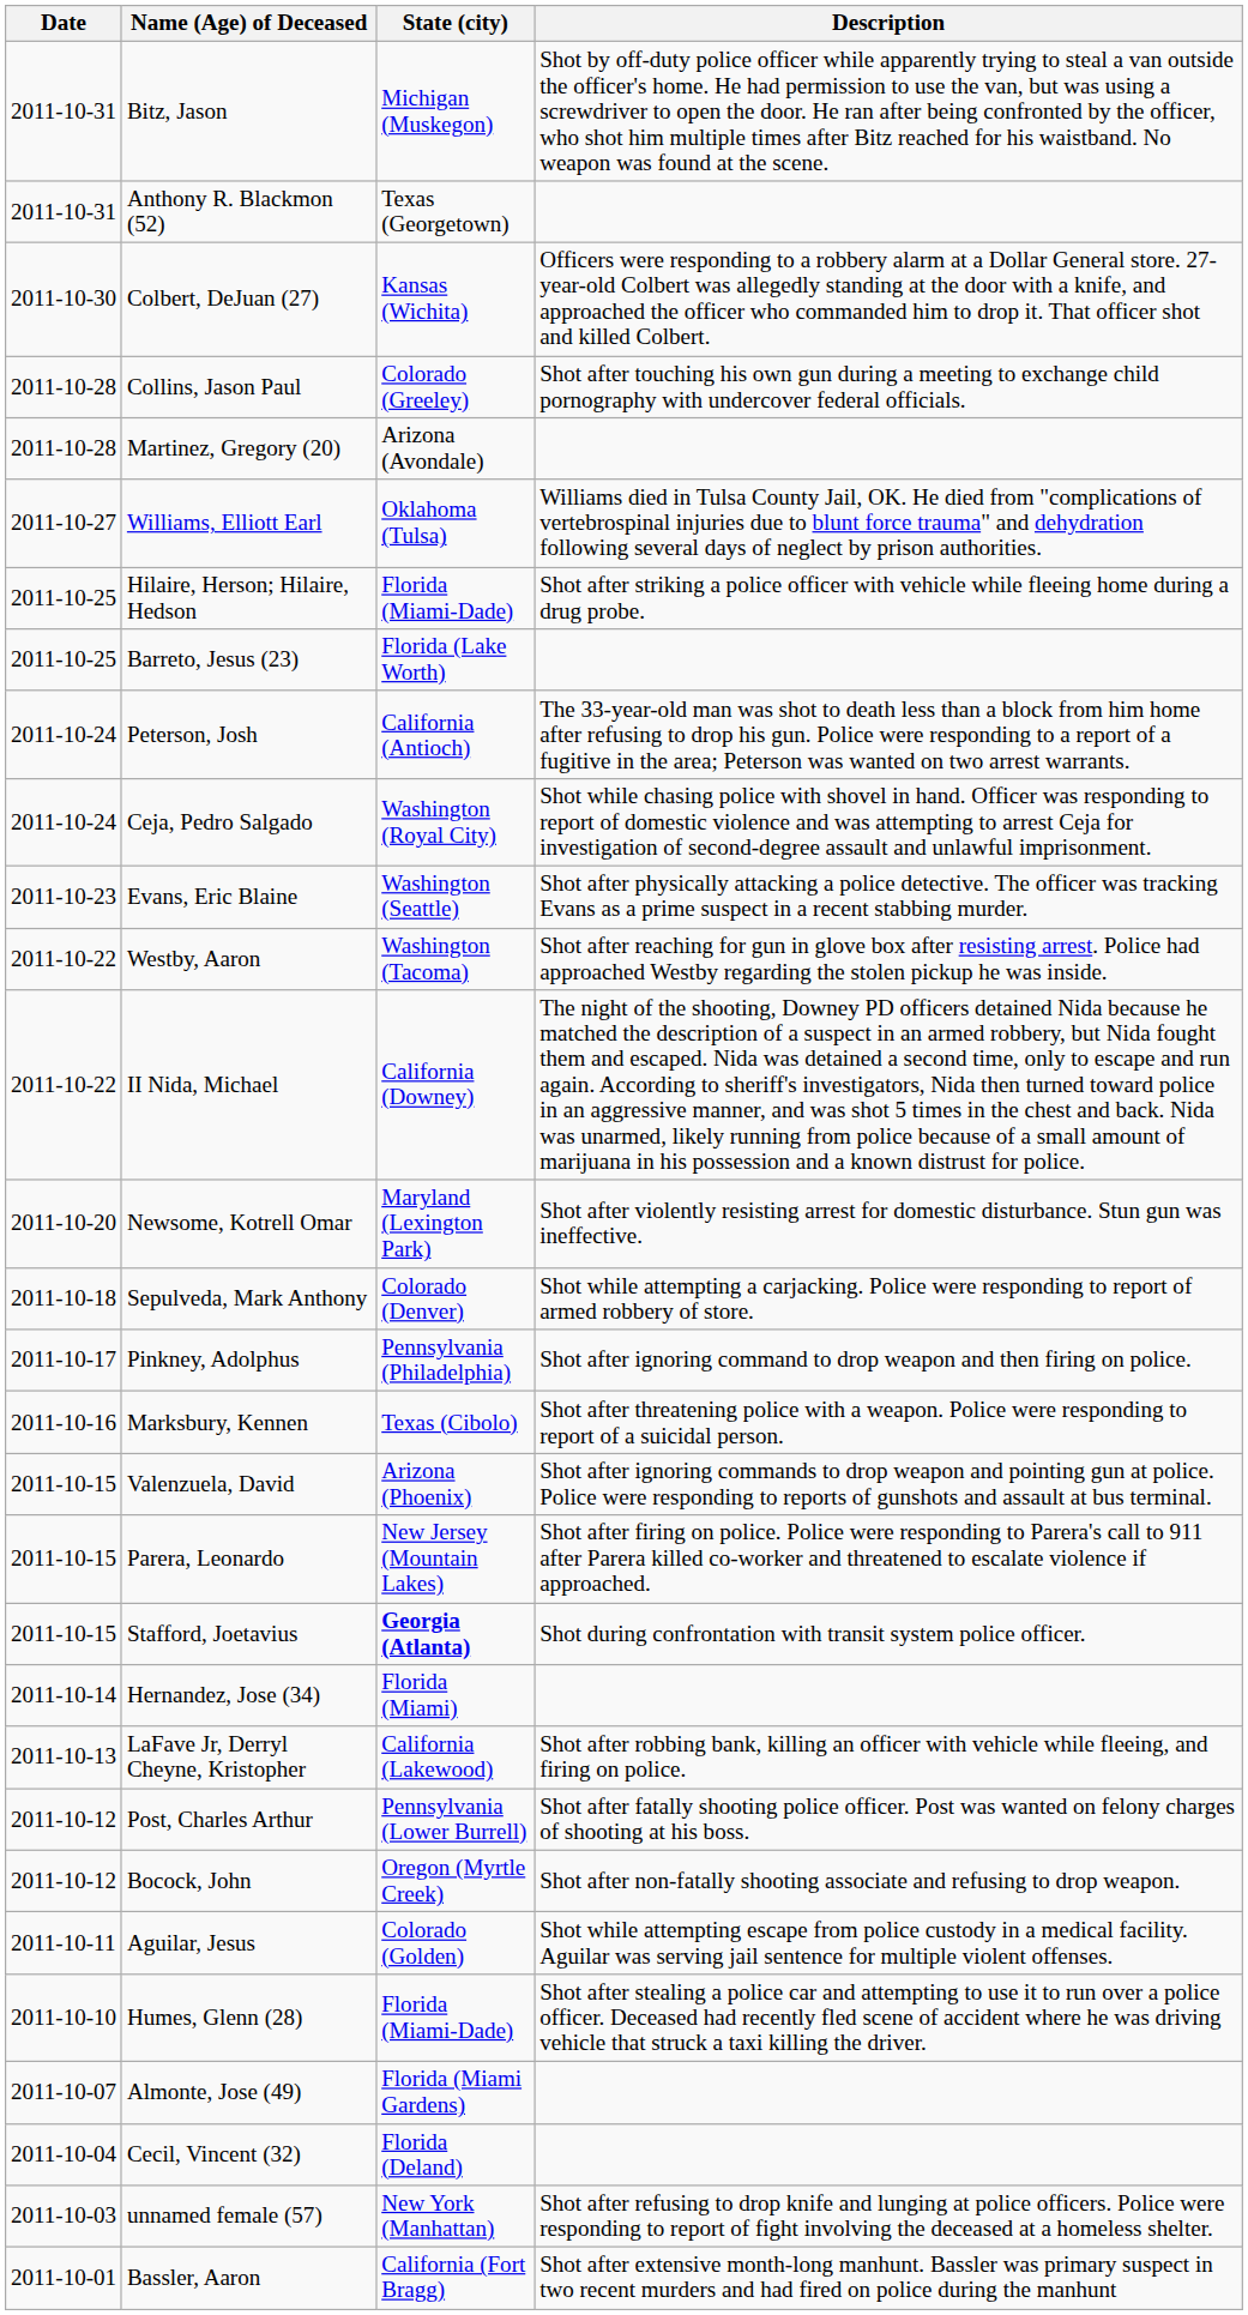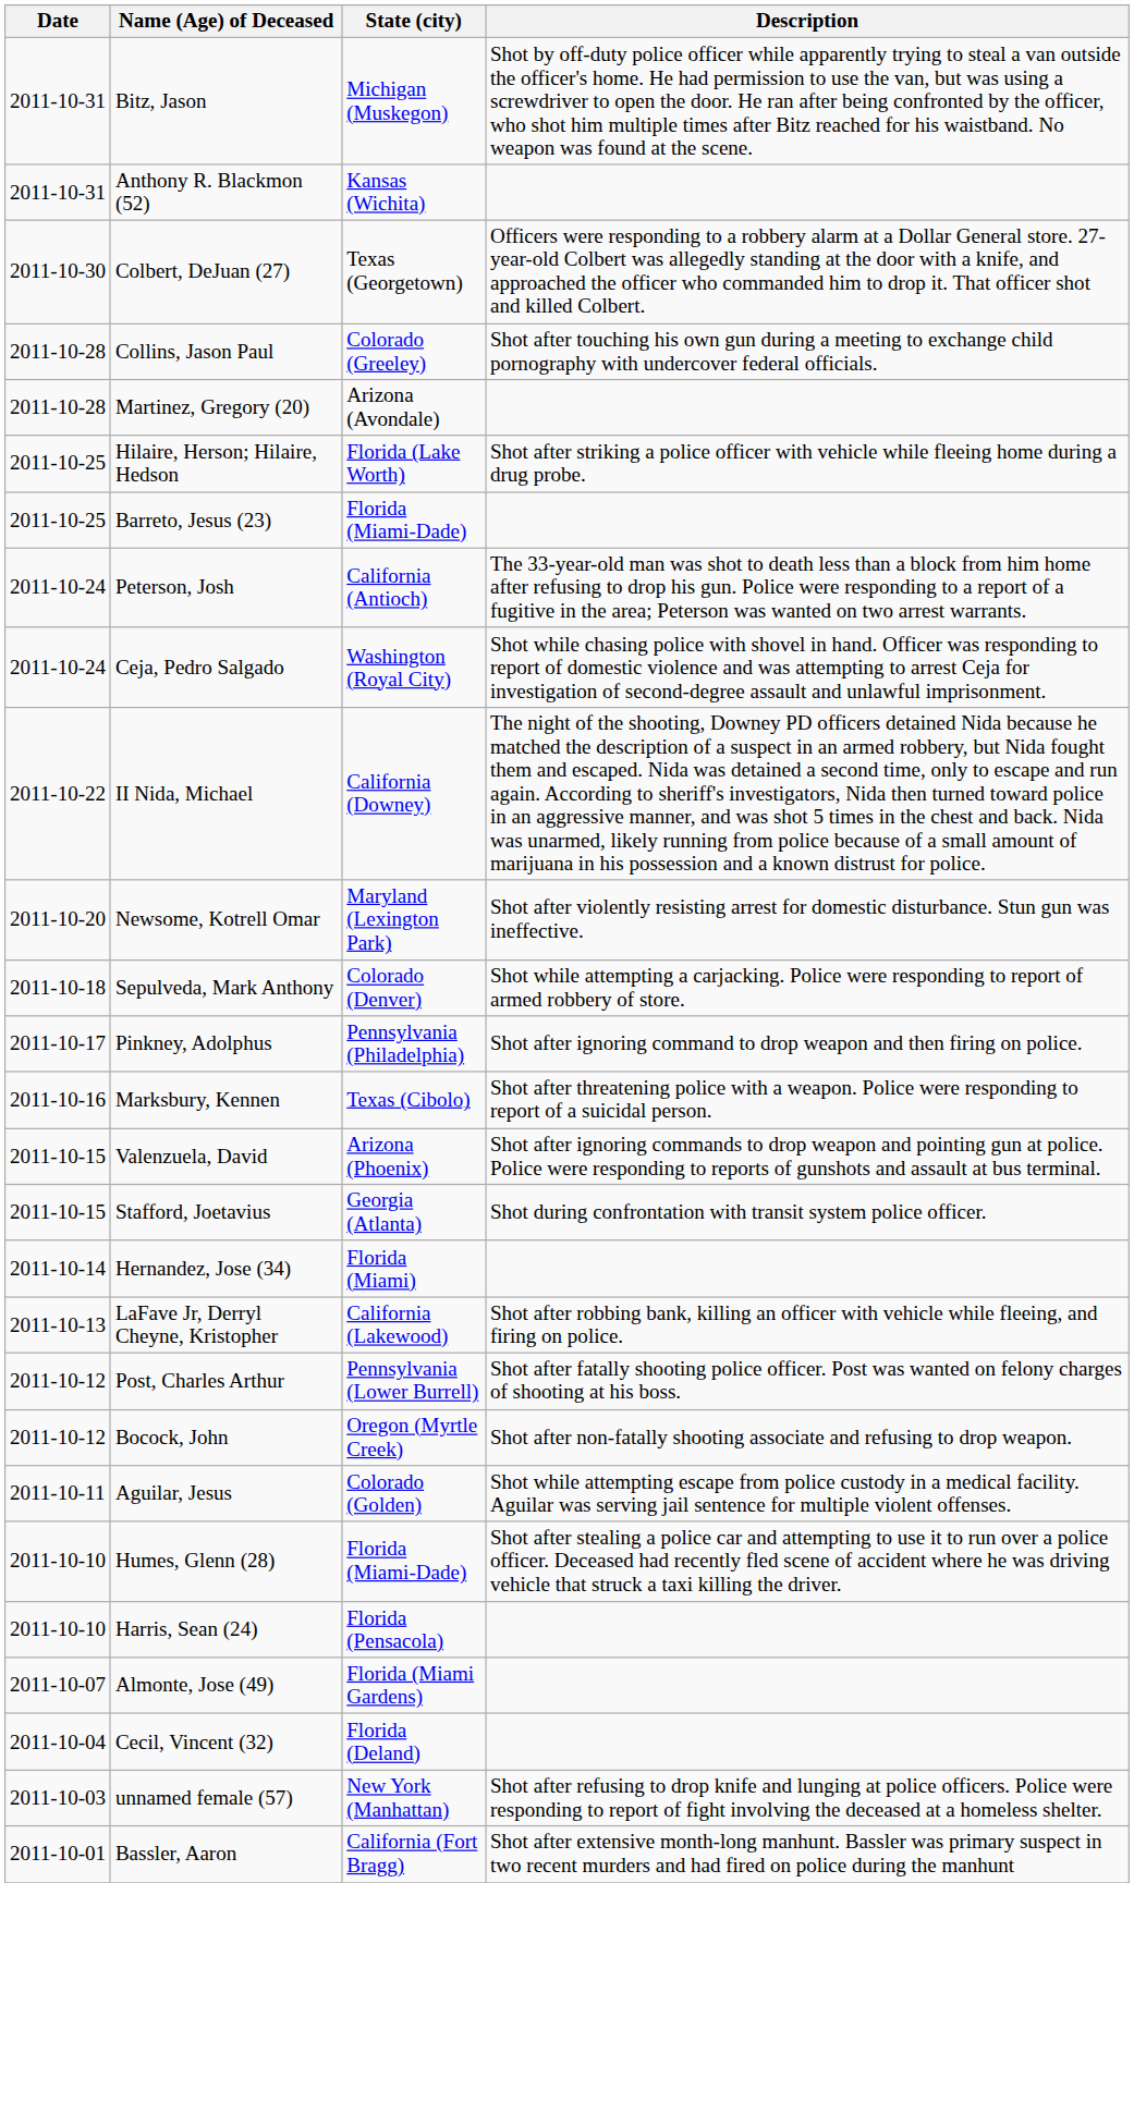 <table class="wikitable sortable" id="killed">
 <tr>
 <th>Date</th>
 <th nowrap>Name (Age) of Deceased</th>
 <th>State (city)</th>
 <th>Description</th>
 </tr>
 <tr>
 <td nowrap>2011-10-31</td>
 <td>Bitz, Jason</td>
 <td><a href='#'>Michigan (Muskegon)</a></td>
 <td>Shot by off-duty police officer while apparently trying to steal a van outside the officer's home.  He had permission to use the van, but was using a screwdriver to open the door.  He ran after being confronted by the officer, who shot him multiple times after Bitz reached for his waistband.  No weapon was found at the scene.</td>
 </tr>
 <tr>
 <td>2011-10-31</td>
 <td>Anthony R. Blackmon (52)</td>
-<td>Texas (Georgetown)</td>
+<td><a href='#'>Kansas (Wichita)</a></td>
 <td></td>
 </tr>
 <tr>
 <td nowrap>2011-10-30</td>
 <td>Colbert, DeJuan (27)</td>
-<td><a href='#'>Kansas (Wichita)</a></td>
+<td>Texas (Georgetown)</td>
 <td>Officers were responding to a robbery alarm at a Dollar General store. 27-year-old Colbert was allegedly standing at the door with a knife, and approached the officer who commanded him to drop it. That officer shot and killed Colbert.</td>
 </tr>
 <tr>
 <td nowrap>2011-10-28</td>
 <td>Collins, Jason Paul</td>
 <td><a href='#'>Colorado (Greeley)</a></td>
 <td>Shot after touching his own gun during a meeting to exchange child pornography with undercover federal officials.</td>
 </tr>
 <tr>
 <td>2011-10-28</td>
 <td>Martinez, Gregory (20)</td>
 <td>Arizona (Avondale)</td>
 <td></td>
 </tr>
 <tr>
-<td nowrap>2011-10-27</td>
-<td><a href='#'>Williams, Elliott Earl</a></td>
-<td><a href='#'>Oklahoma (Tulsa)</a></td>
-<td>Williams died in Tulsa County Jail, OK. He died from "complications of vertebrospinal injuries due to <a href='#'>blunt force trauma</a>" and <a href='#'>dehydration</a> following several days of neglect by prison authorities.</td>
-</tr>
-<tr>
 <td nowrap>2011-10-25</td>
 <td>Hilaire, Herson; Hilaire, Hedson</td>
-<td><a href='#'>Florida (Miami-Dade)</a></td>
+<td><a href='#'>Florida (Lake Worth)</a></td>
 <td>Shot after striking a police officer with vehicle while fleeing home during a drug probe.</td>
 </tr>
 <tr>
 <td>2011-10-25</td>
 <td>Barreto, Jesus (23)</td>
-<td><a href='#'>Florida (Lake Worth)</a></td>
+<td><a href='#'>Florida (Miami-Dade)</a></td>
 <td></td>
 </tr>
 <tr>
 <td nowrap>2011-10-24</td>
 <td>Peterson, Josh</td>
 <td><a href='#'>California (Antioch)</a></td>
 <td>The 33-year-old man was shot to death less than a block from him home after refusing to drop his gun. Police were responding to a report of a fugitive in the area; Peterson was wanted on two arrest warrants.</td>
 </tr>
 <tr>
 <td nowrap>2011-10-24</td>
 <td>Ceja, Pedro Salgado</td>
 <td><a href='#'>Washington (Royal City)</a></td>
 <td>Shot while chasing police with shovel in hand.  Officer was responding to report of domestic violence and was attempting to arrest Ceja for investigation of second-degree assault and unlawful imprisonment.</td>
-</tr>
-<tr>
-<td nowrap>2011-10-23</td>
-<td>Evans, Eric Blaine</td>
-<td><a href='#'>Washington (Seattle)</a></td>
-<td>Shot after physically attacking a police detective.  The officer was tracking Evans as a prime suspect in a recent stabbing murder.</td>
-</tr>
-<tr>
-<td nowrap>2011-10-22</td>
-<td>Westby, Aaron</td>
-<td><a href='#'>Washington (Tacoma)</a></td>
-<td>Shot after reaching for gun in glove box after <a href='#'>resisting arrest</a>. Police had approached Westby regarding the stolen pickup he was inside.</td>
 </tr>
 <tr>
 <td nowrap>2011-10-22</td>
 <td>II Nida, Michael</td>
 <td><a href='#'>California (Downey)</a></td>
 <td>The night of the shooting, Downey PD officers detained Nida because he matched the  description of a suspect in an armed robbery, but Nida fought them and escaped. Nida was detained a second time, only to escape and run again. According to sheriff's investigators, Nida then turned toward police in an aggressive manner, and was shot 5 times in the chest and back. Nida was unarmed, likely running from police because of a small amount of marijuana in his possession and a known distrust for police.</td>
 </tr>
 <tr>
 <td nowrap>2011-10-20</td>
 <td>Newsome, Kotrell Omar</td>
 <td><a href='#'>Maryland (Lexington Park)</a></td>
 <td>Shot after violently resisting arrest for domestic disturbance. Stun gun was ineffective.</td>
 </tr>
 <tr>
 <td>2011-10-18</td>
 <td>Sepulveda, Mark Anthony</td>
 <td><a href='#'>Colorado (Denver)</a></td>
 <td>Shot while attempting a carjacking.  Police were responding to report of armed robbery of store.</td>
 </tr>
 <tr>
 <td>2011-10-17</td>
 <td>Pinkney, Adolphus</td>
 <td><a href='#'>Pennsylvania (Philadelphia)</a></td>
 <td>Shot after ignoring command to drop weapon and then firing on police.</td>
 </tr>
 <tr>
 <td>2011-10-16</td>
 <td>Marksbury, Kennen</td>
 <td><a href='#'>Texas (Cibolo)</a></td>
 <td>Shot after threatening police with a weapon. Police were responding to report of a suicidal person.</td>
 </tr>
 <tr>
 <td>2011-10-15</td>
 <td>Valenzuela, David</td>
 <td><a href='#'>Arizona (Phoenix)</a></td>
 <td>Shot after ignoring commands to drop weapon and pointing gun at police. Police were responding to reports of gunshots and assault at bus terminal.</td>
 </tr>
 <tr>
 <td>2011-10-15</td>
-<td>Parera, Leonardo</td>
-<td><a href='#'>New Jersey (Mountain Lakes)</a></td>
-<td>Shot after firing on police. Police were responding to Parera's call to 911 after Parera killed co-worker and threatened to escalate violence if approached.</td>
-</tr>
-<tr>
-<td>2011-10-15</td>
 <td>Stafford, Joetavius</td>
-<td><strong><a href='#'>Georgia (Atlanta)</a></strong></td>
+<td><a href='#'>Georgia (Atlanta)</a></td>
 <td>Shot during confrontation with transit system police officer.</td>
 </tr>
 <tr>
 <td>2011-10-14</td>
 <td>Hernandez, Jose (34)</td>
 <td><a href='#'>Florida (Miami)</a></td>
 <td></td>
 </tr>
 <tr>
 <td>2011-10-13</td>
 <td>LaFave Jr, Derryl<br>Cheyne, Kristopher</td>
 <td><a href='#'>California (Lakewood)</a></td>
 <td>Shot after robbing bank, killing an officer with vehicle while fleeing, and firing on police.</td>
 </tr>
 <tr>
 <td>2011-10-12</td>
 <td>Post, Charles Arthur</td>
 <td><a href='#'>Pennsylvania (Lower Burrell)</a></td>
 <td>Shot after fatally shooting police officer. Post was wanted on felony charges of shooting at his boss.</td>
 </tr>
 <tr>
 <td>2011-10-12</td>
 <td>Bocock, John</td>
 <td><a href='#'>Oregon (Myrtle Creek)</a></td>
 <td>Shot after non-fatally shooting associate and refusing to drop weapon.</td>
 </tr>
 <tr>
 <td>2011-10-11</td>
 <td>Aguilar, Jesus</td>
 <td><a href='#'>Colorado (Golden)</a></td>
 <td>Shot while attempting escape from police custody in a medical facility. Aguilar was serving jail sentence for multiple violent offenses.</td>
 </tr>
 <tr>
 <td>2011-10-10</td>
 <td>Humes, Glenn (28)</td>
 <td><a href='#'>Florida (Miami-Dade)</a></td>
 <td>Shot after stealing a police car and attempting to use it to run over a police officer. Deceased had recently fled scene of accident where he was driving vehicle that struck a taxi killing the driver.</td>
 </tr>
 <tr>
+<td>2011-10-10</td>
+<td>Harris, Sean (24)</td>
+<td><a href='#'>Florida (Pensacola)</a></td>
+<td></td>
+</tr>
+<tr>
 <td>2011-10-07</td>
 <td>Almonte, Jose (49)</td>
 <td><a href='#'>Florida (Miami Gardens)</a></td>
 <td></td>
 </tr>
 <tr>
 <td>2011-10-04</td>
 <td>Cecil, Vincent (32)</td>
 <td><a href='#'>Florida (Deland)</a></td>
 <td></td>
 </tr>
 <tr>
 <td>2011-10-03</td>
 <td>unnamed female (57)</td>
 <td><a href='#'>New York (Manhattan)</a></td>
 <td>Shot after refusing to drop knife and lunging at police officers. Police were responding to report of fight involving the deceased at a homeless shelter.</td>
 </tr>
 <tr>
 <td>2011-10-01</td>
 <td>Bassler, Aaron</td>
 <td><a href='#'>California (Fort Bragg)</a></td>
 <td>Shot after extensive month-long manhunt. Bassler was primary suspect in two recent murders and had fired on police during the manhunt</td>
 </tr>
 </table>
